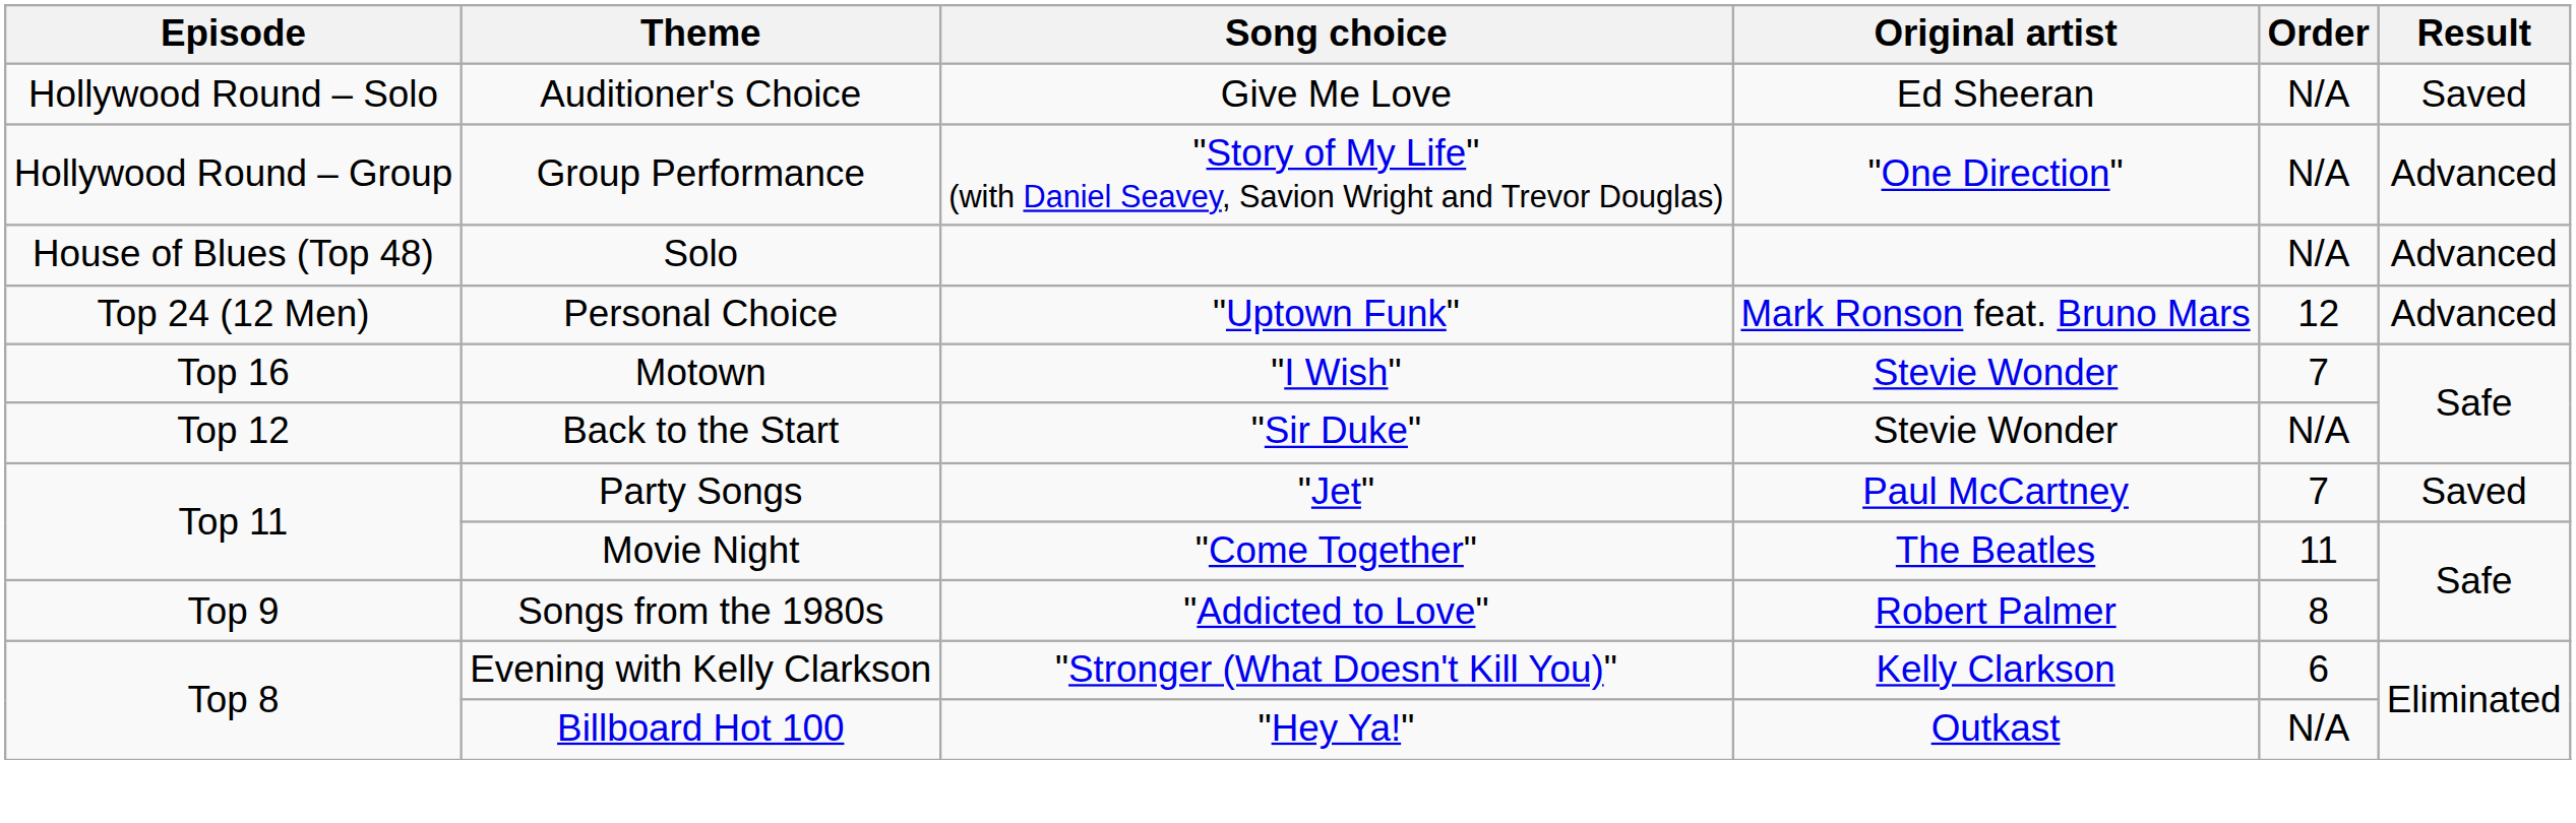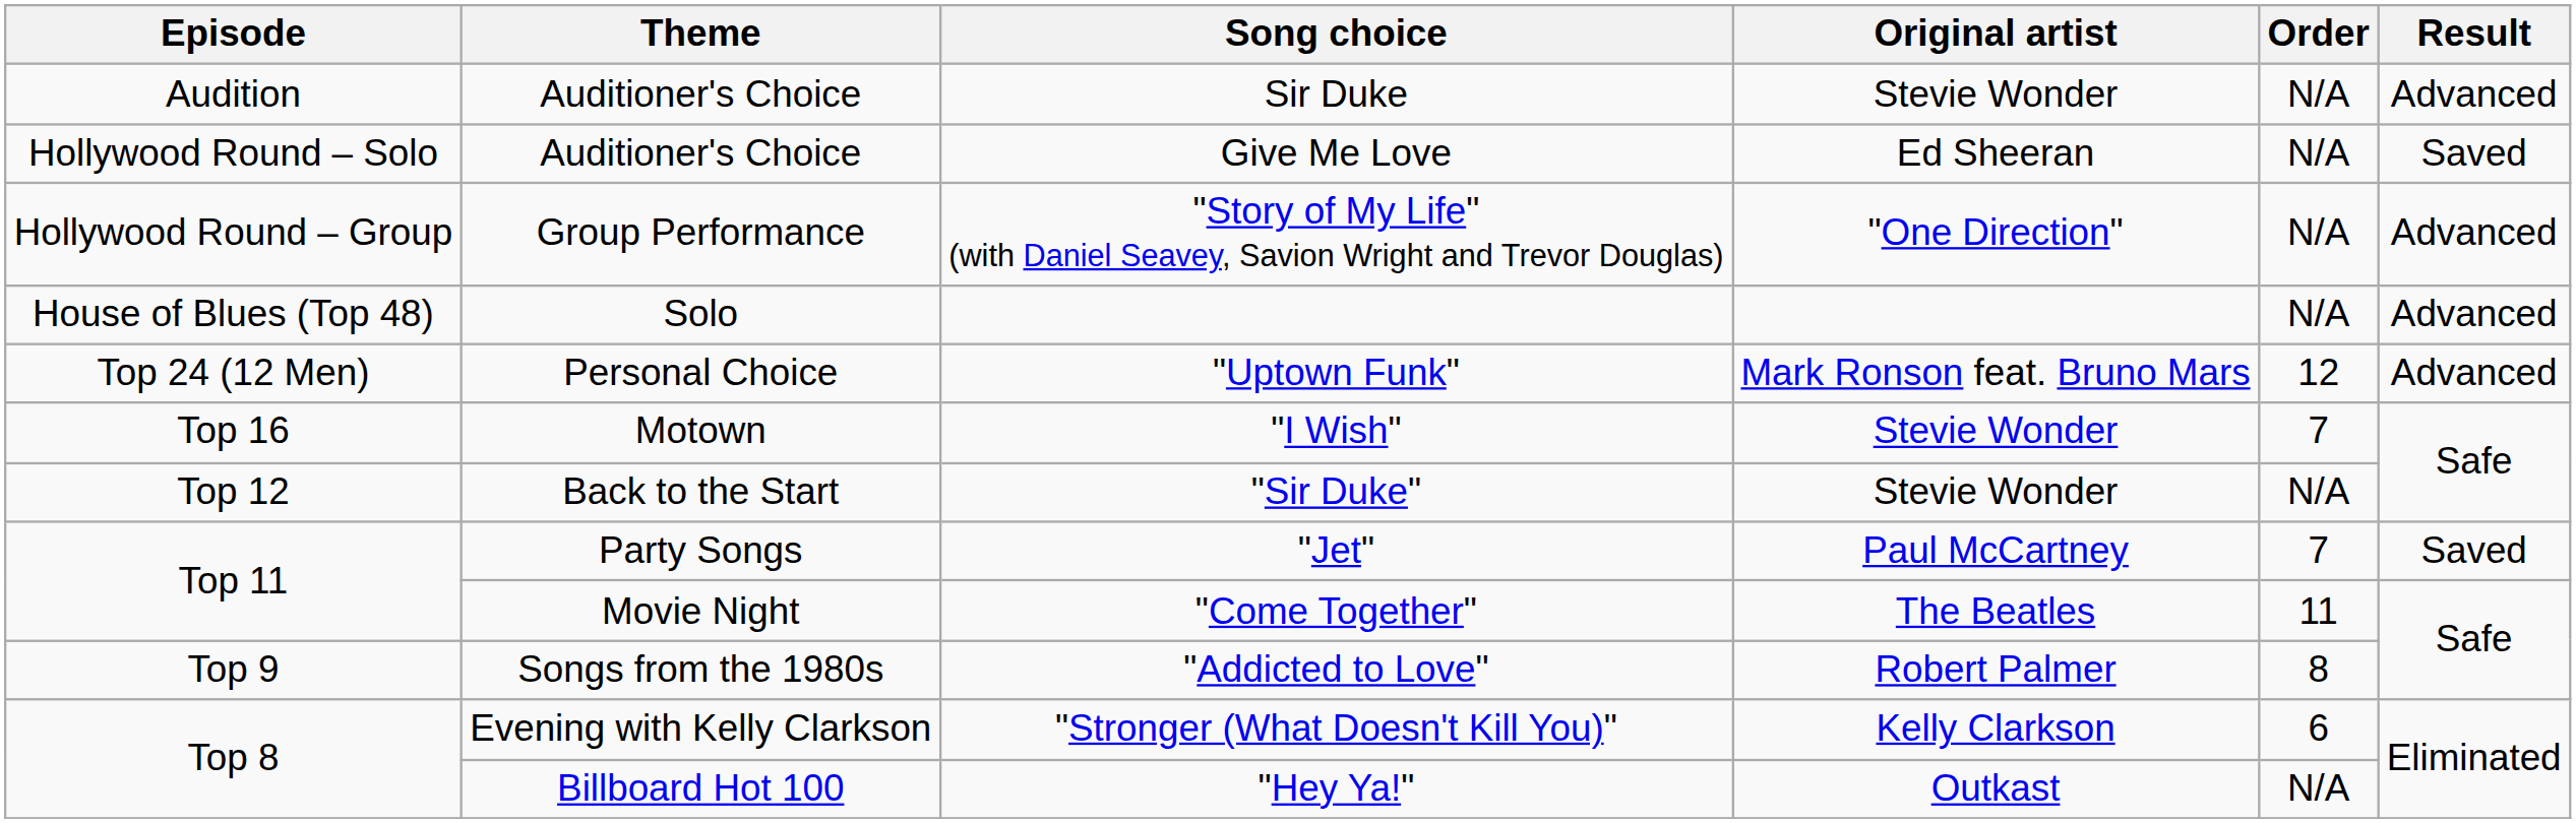 <table class="wikitable" style="text-align: center;">
 <tr>
 <th>Episode</th>
 <th>Theme</th>
 <th>Song choice</th>
 <th>Original artist</th>
 <th>Order</th>
 <th>Result</th>
+</tr>
+<tr>
+<td>Audition</td>
+<td>Auditioner's Choice</td>
+<td>Sir Duke</td>
+<td>Stevie Wonder</td>
+<td>N/A</td>
+<td>Advanced</td>
 </tr>
 <tr>
 <td>Hollywood Round – Solo</td>
 <td>Auditioner's Choice</td>
 <td>Give Me Love</td>
 <td>Ed Sheeran</td>
 <td>N/A</td>
 <td>Saved</td>
 </tr>
 <tr>
 <td>Hollywood Round – Group</td>
 <td>Group Performance</td>
 <td>"<a href='#'>Story of My Life</a>"<br><small>(with <a href='#'>Daniel Seavey</a>, Savion Wright and Trevor Douglas)</small></td>
 <td>"<a href='#'>One Direction</a>"</td>
 <td>N/A</td>
 <td>Advanced</td>
 </tr>
 <tr>
 <td>House of Blues (Top 48)</td>
 <td>Solo</td>
 <td></td>
 <td></td>
 <td>N/A</td>
 <td>Advanced</td>
 </tr>
 <tr>
 <td>Top 24 (12 Men)</td>
 <td>Personal Choice</td>
 <td>"<a href='#'>Uptown Funk</a>"</td>
 <td><a href='#'>Mark Ronson</a> feat. <a href='#'>Bruno Mars</a></td>
 <td>12</td>
 <td>Advanced</td>
 </tr>
 <tr>
 <td>Top 16</td>
 <td>Motown</td>
 <td>"<a href='#'>I Wish</a>"</td>
 <td><a href='#'>Stevie Wonder</a></td>
 <td>7</td>
 <td rowspan=2>Safe</td>
 </tr>
 <tr>
 <td>Top 12</td>
 <td>Back to the Start</td>
 <td>"<a href='#'>Sir Duke</a>"</td>
 <td>Stevie Wonder</td>
 <td>N/A</td>
 </tr>
 <tr>
 <td rowspan=2>Top 11</td>
 <td>Party Songs</td>
 <td>"<a href='#'>Jet</a>"</td>
 <td><a href='#'>Paul McCartney</a></td>
 <td>7</td>
 <td>Saved</td>
 </tr>
 <tr>
 <td>Movie Night</td>
 <td>"<a href='#'>Come Together</a>"</td>
 <td><a href='#'>The Beatles</a></td>
 <td>11</td>
 <td rowspan=2>Safe</td>
 </tr>
 <tr>
 <td>Top 9</td>
 <td>Songs from the 1980s</td>
 <td>"<a href='#'>Addicted to Love</a>"</td>
 <td><a href='#'>Robert Palmer</a></td>
 <td>8</td>
 </tr>
 <tr>
 <td rowspan=2>Top 8</td>
 <td>Evening with Kelly Clarkson</td>
 <td>"<a href='#'>Stronger (What Doesn't Kill You)</a>"</td>
 <td><a href='#'>Kelly Clarkson</a></td>
 <td>6</td>
 <td rowspan=2>Eliminated</td>
 </tr>
 <tr>
 <td><a href='#'>Billboard Hot 100</a></td>
 <td>"<a href='#'>Hey Ya!</a>"</td>
 <td><a href='#'>Outkast</a></td>
 <td>N/A</td>
 </tr>
 <tr>
 </tr>
 </table>
